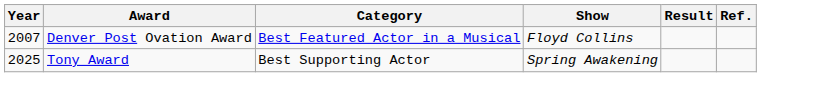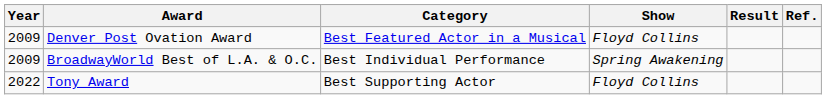 <table class="wikitable">
 <tr>
 <th>Year</th>
 <th>Award</th>
 <th>Category</th>
 <th>Show</th>
 <th>Result</th>
 <th>Ref.</th>
 </tr>
 <tr>
-<td>2007</td>
+<td>2009</td>
 <td><a href='#'>Denver Post</a> Ovation Award</td>
 <td><a href='#'>Best Featured Actor in a Musical</a></td>
 <td><em>Floyd Collins</em></td>
 <td></td>
 <td></td>
 </tr>
 <tr>
-<td>2025</td>
-<td><a href='#'>Tony Award</a></td>
-<td>Best Supporting Actor</td>
+<td>2009</td>
+<td><a href='#'>BroadwayWorld</a> Best of L.A. & O.C.</td>
+<td>Best Individual Performance</td>
 <td><em>Spring Awakening</em></td>
 <td></td>
 <td></td>
 </tr>
+<tr>
+<td>2022</td>
+<td><a href='#'>Tony Award</a></td>
+<td>Best Supporting Actor</td>
+<td><em>Floyd Collins</em></td>
+<td></td>
+<td></td>
+</tr>
 </table>
